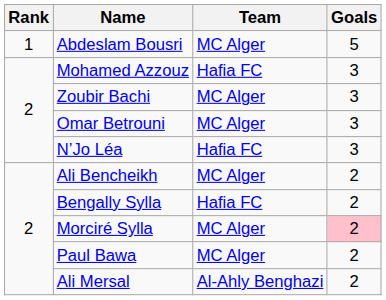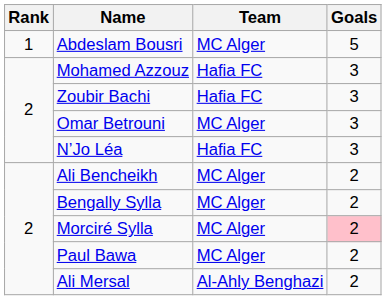 <table class="wikitable" style="text-align:center">
 <tr>
 <th>Rank</th>
 <th>Name</th>
 <th>Team</th>
 <th>Goals</th>
 </tr>
 <tr>
 <td rowspan=1>1</td>
 <td align="left"> <a href='#'>Abdeslam Bousri</a></td>
 <td align="left"> <a href='#'>MC Alger</a></td>
 <td>5</td>
 </tr>
 <tr>
 <td rowspan=4>2</td>
 <td align="left"> <a href='#'>Mohamed Azzouz</a></td>
 <td align="left"> <a href='#'>Hafia FC</a></td>
 <td>3</td>
 </tr>
 <tr>
 <td align="left"> <a href='#'>Zoubir Bachi</a></td>
-<td align="left"> <a href='#'>MC Alger</a></td>
+<td align="left"> <a href='#'>Hafia FC</a></td>
 <td>3</td>
 </tr>
 <tr>
 <td align="left"> <a href='#'>Omar Betrouni</a></td>
 <td align="left"> <a href='#'>MC Alger</a></td>
 <td>3</td>
 </tr>
 <tr>
 <td align="left"> <a href='#'>N’Jo Léa</a></td>
 <td align="left"> <a href='#'>Hafia FC</a></td>
 <td>3</td>
 </tr>
 <tr>
 <td rowspan=5>2</td>
 <td align="left"> <a href='#'>Ali Bencheikh</a></td>
 <td align="left"> <a href='#'>MC Alger</a></td>
 <td>2</td>
 </tr>
 <tr>
 <td align="left"> <a href='#'>Bengally Sylla</a></td>
-<td align="left"> <a href='#'>Hafia FC</a></td>
+<td align="left"> <a href='#'>MC Alger</a></td>
 <td>2</td>
 </tr>
 <tr>
 <td align="left"> <a href='#'>Morciré Sylla</a></td>
 <td align="left"> <a href='#'>MC Alger</a></td>
 <td style="background: pink;">2</td>
 </tr>
 <tr>
 <td align="left"> <a href='#'>Paul Bawa</a></td>
 <td align="left"> <a href='#'>MC Alger</a></td>
 <td>2</td>
 </tr>
 <tr>
 <td align="left"> <a href='#'>Ali Mersal</a></td>
 <td align="left"> <a href='#'>Al-Ahly Benghazi</a></td>
 <td>2</td>
 </tr>
 </table>
